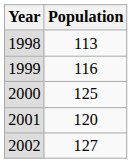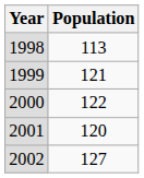 <table class="wikitable" style="text-align:center; float:left; margin-right:1em;">
 <tr class="hintergrundfarbe6">
 <th>Year</th>
 <th>Population</th>
 </tr>
 <tr>
 <td style="background:#dddddd">1998</td>
 <td>113</td>
 </tr>
 <tr>
 <td style="background:#dddddd">1999</td>
-<td>116</td>
+<td>121</td>
 </tr>
 <tr>
 <td style="background:#dddddd">2000</td>
-<td>125</td>
+<td>122</td>
 </tr>
 <tr>
 <td style="background:#dddddd">2001</td>
 <td>120</td>
 </tr>
 <tr>
 <td style="background:#dddddd">2002</td>
 <td>127</td>
 </tr>
 </table>
